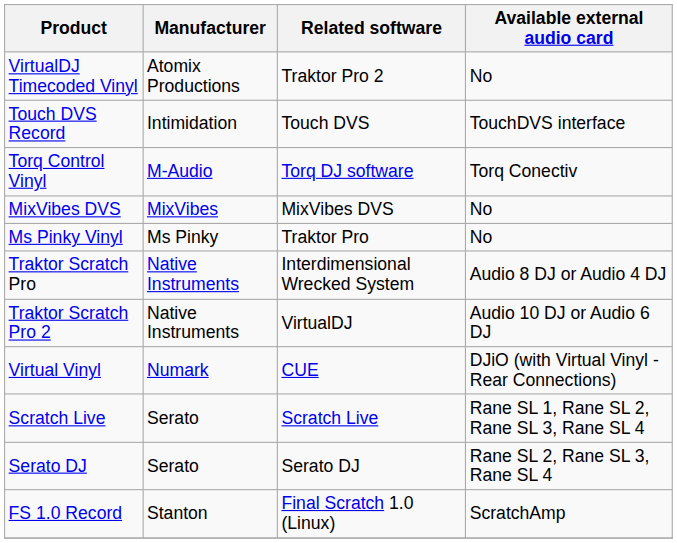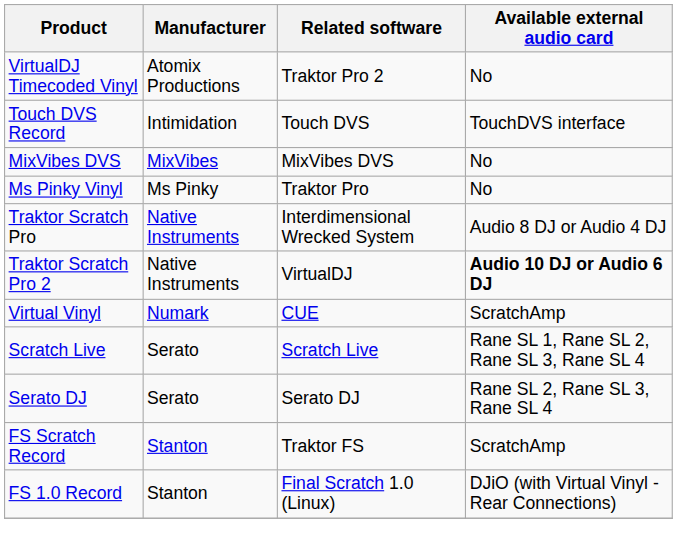 <table class="wikitable sortable">
 <tr>
 <th>Product</th>
 <th>Manufacturer</th>
 <th>Related software</th>
 <th>Available external <a href='#'>audio card</a></th>
 </tr>
 <tr>
 <td><a href='#'>VirtualDJ Timecoded Vinyl</a></td>
 <td>Atomix Productions</td>
 <td>Traktor Pro 2</td>
 <td>No</td>
 </tr>
 <tr>
 <td><a href='#'>Touch DVS Record</a></td>
 <td>Intimidation</td>
 <td>Touch DVS</td>
 <td>TouchDVS interface</td>
-</tr>
-<tr>
-<td><a href='#'>Torq Control Vinyl</a></td>
-<td><a href='#'>M-Audio</a></td>
-<td><a href='#'>Torq DJ software</a></td>
-<td>Torq Conectiv</td>
 </tr>
 <tr>
 <td><a href='#'>MixVibes DVS</a></td>
 <td><a href='#'>MixVibes</a></td>
 <td>MixVibes DVS</td>
 <td>No</td>
 </tr>
 <tr>
 <td><a href='#'>Ms Pinky Vinyl</a></td>
 <td>Ms Pinky</td>
 <td>Traktor Pro</td>
 <td>No</td>
 </tr>
 <tr>
 <td><a href='#'>Traktor Scratch</a> Pro</td>
 <td><a href='#'>Native Instruments</a></td>
 <td>Interdimensional Wrecked System</td>
 <td>Audio 8 DJ or Audio 4 DJ</td>
 </tr>
 <tr>
 <td><a href='#'>Traktor Scratch Pro 2</a></td>
 <td>Native Instruments</td>
 <td>VirtualDJ</td>
-<td>Audio 10 DJ or Audio 6 DJ</td>
+<td><strong>Audio 10 DJ or Audio 6 DJ</strong></td>
 </tr>
 <tr>
 <td><a href='#'>Virtual Vinyl</a></td>
 <td><a href='#'>Numark</a></td>
 <td><a href='#'>CUE</a></td>
-<td>DJiO (with Virtual Vinyl - Rear Connections)</td>
+<td>ScratchAmp</td>
 </tr>
 <tr>
 <td><a href='#'>Scratch Live</a></td>
 <td>Serato</td>
 <td><a href='#'>Scratch Live</a></td>
 <td>Rane SL 1, Rane SL 2, Rane SL 3, Rane SL 4</td>
 </tr>
 <tr>
 <td><a href='#'>Serato DJ</a></td>
 <td>Serato</td>
 <td>Serato DJ</td>
 <td>Rane SL 2, Rane SL 3, Rane SL 4</td>
 </tr>
 <tr>
+<td><a href='#'>FS Scratch Record</a></td>
+<td><a href='#'>Stanton</a></td>
+<td>Traktor FS</td>
+<td>ScratchAmp</td>
+</tr>
+<tr>
 <td><a href='#'>FS 1.0 Record</a></td>
 <td>Stanton</td>
 <td><a href='#'>Final Scratch</a> 1.0 (Linux)</td>
-<td>ScratchAmp</td>
+<td>DJiO (with Virtual Vinyl - Rear Connections)</td>
 </tr>
 <tr>
 </tr>
 </table>
